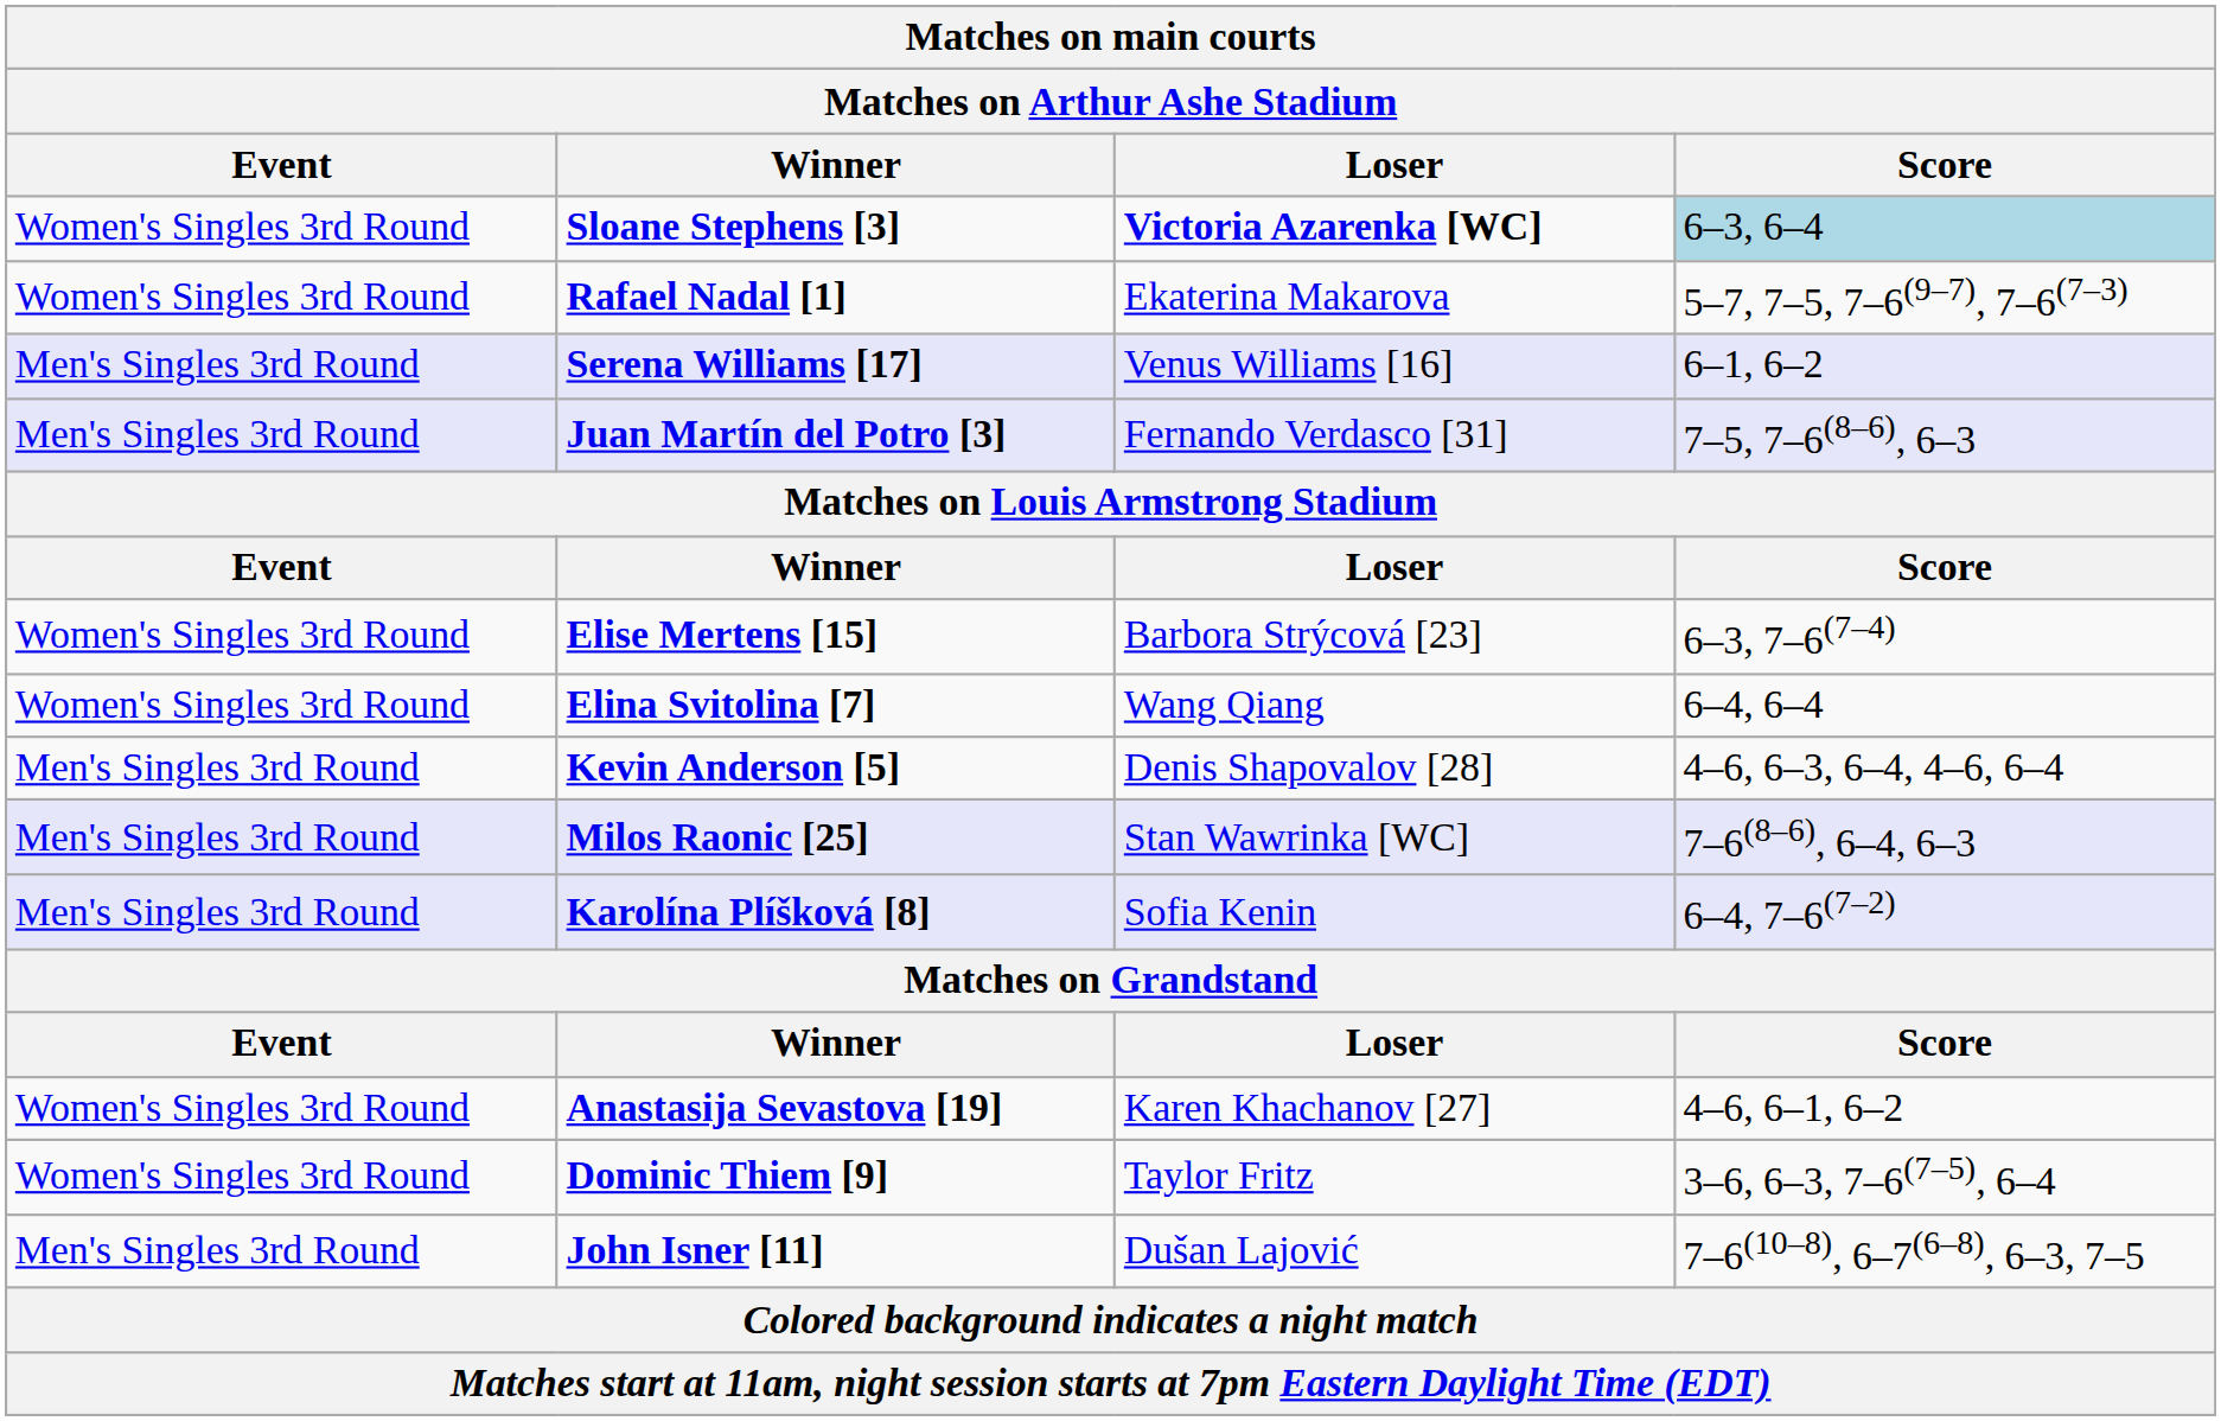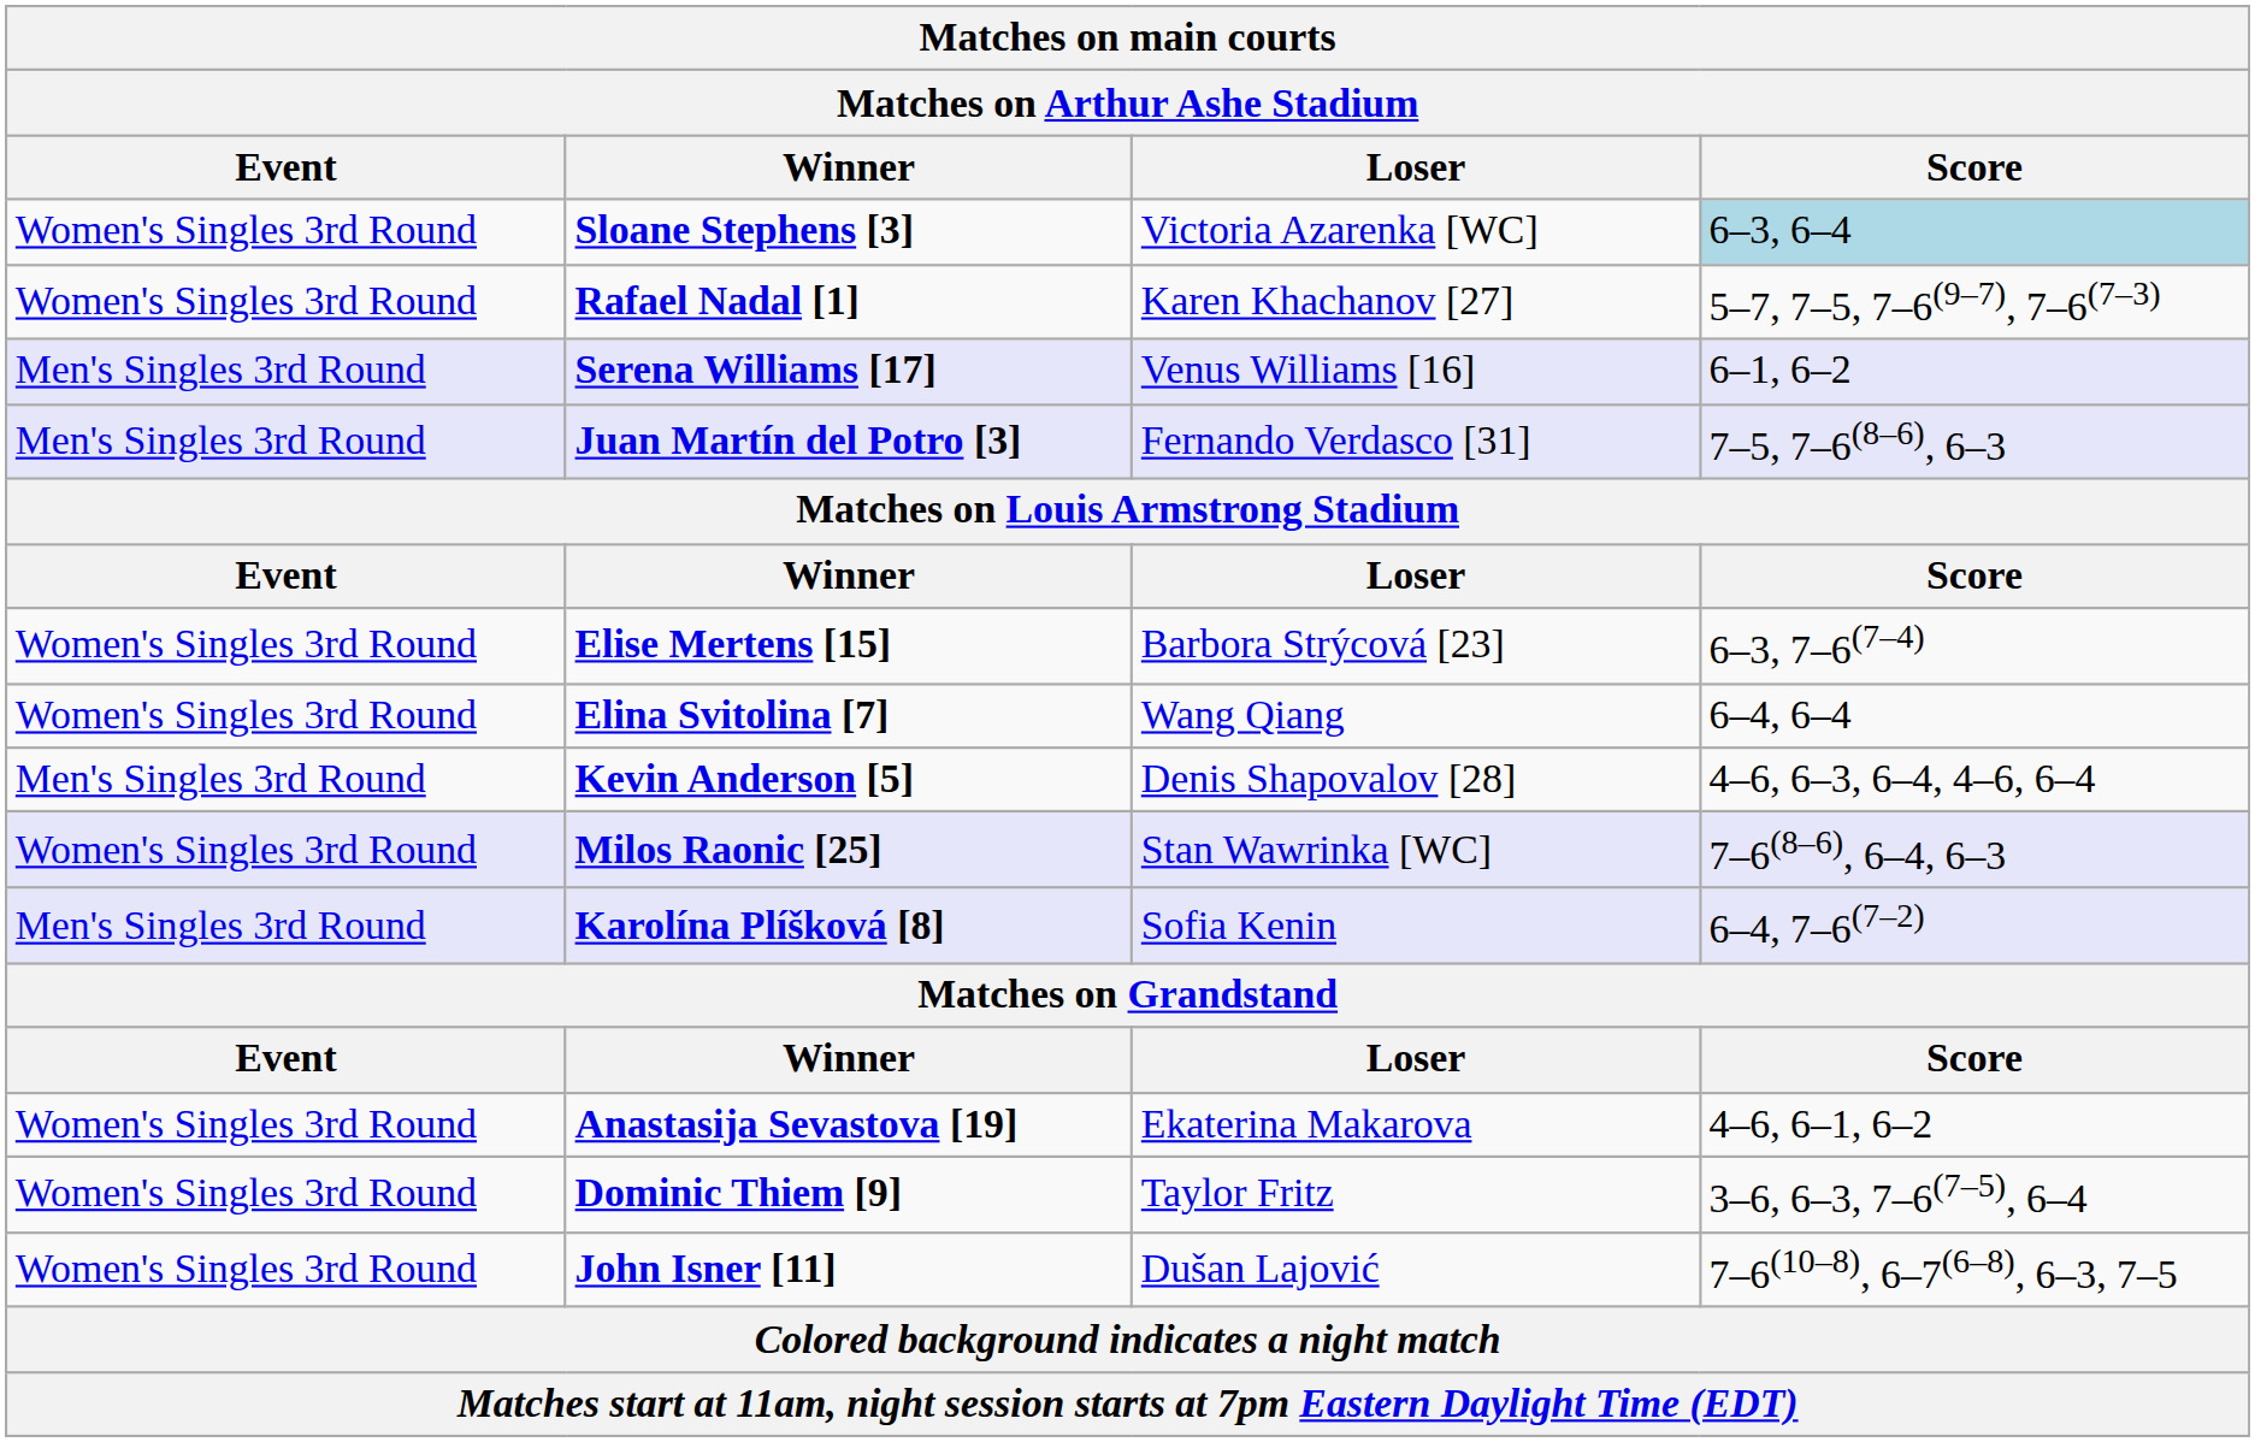 <table class="wikitable" style="margin:auto;">
 <tr>
 <th colspan="4" style="white-space:nowrap;">Matches on main courts</th>
 </tr>
 <tr>
 <th colspan="4"><strong>Matches on <a href='#'>Arthur Ashe Stadium</a></strong></th>
 </tr>
 <tr>
 <th width=250>Event</th>
 <th width=250>Winner</th>
 <th width=250>Loser</th>
 <th width=250>Score</th>
 </tr>
 <tr>
 <td><a href='#'>Women's Singles 3rd Round</a></td>
 <td> <strong><a href='#'>Sloane Stephens</a> [3]</strong></td>
-<td><strong> <a href='#'>Victoria Azarenka</a> [WC]</strong></td>
+<td> <a href='#'>Victoria Azarenka</a> [WC]</td>
 <td style="background: lightblue;">6–3, 6–4</td>
 </tr>
 <tr>
 <td><a href='#'>Women's Singles 3rd Round</a></td>
 <td> <strong><a href='#'>Rafael Nadal</a> [1]</strong></td>
-<td> <a href='#'>Ekaterina Makarova</a></td>
+<td> <a href='#'>Karen Khachanov</a> [27]</td>
 <td>5–7, 7–5, 7–6<sup>(9–7)</sup>, 7–6<sup>(7–3)</sup></td>
 </tr>
 <tr bgcolor="lavender">
 <td><a href='#'>Men's Singles 3rd Round</a></td>
 <td><strong> <a href='#'>Serena Williams</a> [17]</strong></td>
 <td> <a href='#'>Venus Williams</a> [16]</td>
 <td>6–1, 6–2</td>
 </tr>
 <tr bgcolor="lavender">
 <td><a href='#'>Men's Singles 3rd Round</a></td>
 <td> <strong><a href='#'>Juan Martín del Potro</a> [3]</strong></td>
 <td> <a href='#'>Fernando Verdasco</a> [31]</td>
 <td>7–5, 7–6<sup>(8–6)</sup>, 6–3</td>
 </tr>
 <tr>
 <th colspan="4"><strong>Matches on <a href='#'>Louis Armstrong Stadium</a></strong></th>
 </tr>
 <tr>
 <th width=250>Event</th>
 <th width=250>Winner</th>
 <th width=250>Loser</th>
 <th width=250>Score</th>
 </tr>
 <tr>
 <td><a href='#'>Women's Singles 3rd Round</a></td>
 <td> <strong><a href='#'>Elise Mertens</a> [15]</strong></td>
 <td> <a href='#'>Barbora Strýcová</a> [23]</td>
 <td>6–3, 7–6<sup>(7–4)</sup></td>
 </tr>
 <tr>
 <td><a href='#'>Women's Singles 3rd Round</a></td>
 <td> <strong><a href='#'>Elina Svitolina</a> [7]</strong></td>
 <td> <a href='#'>Wang Qiang</a></td>
 <td>6–4, 6–4</td>
 </tr>
 <tr>
 <td><a href='#'>Men's Singles 3rd Round</a></td>
 <td><strong> <a href='#'>Kevin Anderson</a> [5]</strong></td>
 <td> <a href='#'>Denis Shapovalov</a> [28]</td>
 <td>4–6, 6–3, 6–4, 4–6, 6–4</td>
 </tr>
 <tr bgcolor="lavender">
-<td><a href='#'>Men's Singles 3rd Round</a></td>
+<td><a href='#'>Women's Singles 3rd Round</a></td>
 <td> <strong><a href='#'>Milos Raonic</a> [25]</strong></td>
 <td> <a href='#'>Stan Wawrinka</a> [WC]</td>
 <td>7–6<sup>(8–6)</sup>, 6–4, 6–3</td>
 </tr>
 <tr bgcolor="lavender">
 <td><a href='#'>Men's Singles 3rd Round</a></td>
 <td> <strong><a href='#'>Karolína Plíšková</a> [8]</strong></td>
 <td> <a href='#'>Sofia Kenin</a></td>
 <td>6–4, 7–6<sup>(7–2)</sup></td>
 </tr>
 <tr>
 <th colspan="4"><strong>Matches on <a href='#'>Grandstand</a></strong></th>
 </tr>
 <tr>
 <th width=250>Event</th>
 <th width=250>Winner</th>
 <th width=250>Loser</th>
 <th width=250>Score</th>
 </tr>
 <tr>
 <td><a href='#'>Women's Singles 3rd Round</a></td>
 <td> <strong><a href='#'>Anastasija Sevastova</a> [19]</strong></td>
-<td> <a href='#'>Karen Khachanov</a> [27]</td>
+<td> <a href='#'>Ekaterina Makarova</a></td>
 <td>4–6, 6–1, 6–2</td>
 </tr>
 <tr>
 <td><a href='#'>Women's Singles 3rd Round</a></td>
 <td> <strong><a href='#'>Dominic Thiem</a> [9]</strong></td>
 <td> <a href='#'>Taylor Fritz</a></td>
 <td>3–6, 6–3, 7–6<sup>(7–5)</sup>, 6–4</td>
 </tr>
 <tr>
-<td><a href='#'>Men's Singles 3rd Round</a></td>
+<td><a href='#'>Women's Singles 3rd Round</a></td>
 <td> <strong><a href='#'>John Isner</a> [11]</strong></td>
 <td> <a href='#'>Dušan Lajović</a></td>
 <td>7–6<sup>(10–8)</sup>, 6–7<sup>(6–8)</sup>, 6–3, 7–5</td>
 </tr>
 <tr>
 <th colspan=4><em>Colored background indicates a night match</em></th>
 </tr>
 <tr>
 <th colspan=4><em>Matches start at 11am, night session starts at 7pm <a href='#'>Eastern Daylight Time (EDT)</a></em></th>
 </tr>
 </table>
